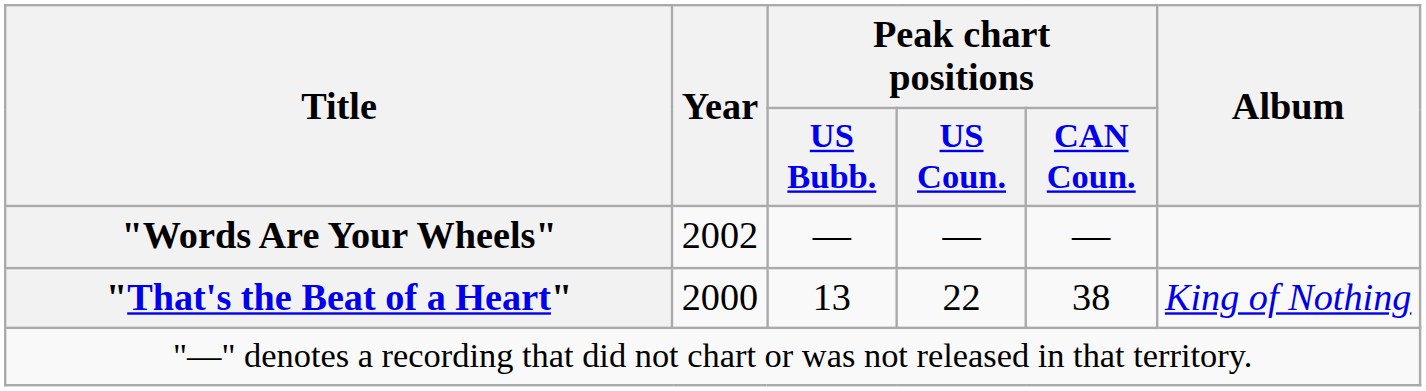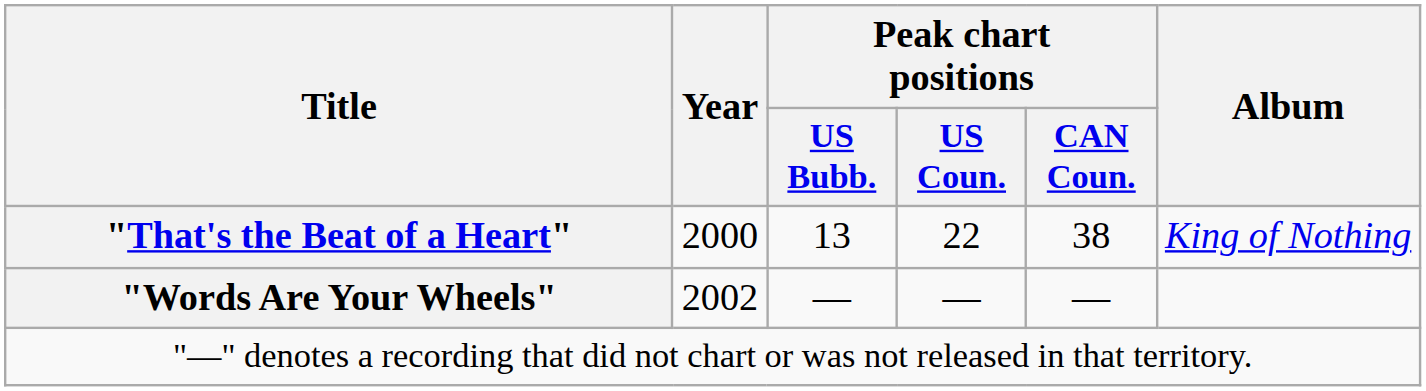 <table class="wikitable plainrowheaders" style="text-align:center;" border="1">
 <tr>
 <th scope="col" rowspan="2" style="width:17em;">Title</th>
 <th scope="col" rowspan="2">Year</th>
 <th scope="col" colspan="3">Peak chart<br>positions</th>
 <th scope="col" rowspan="2">Album</th>
 </tr>
 <tr>
 <th scope="col" style="width:3.3em;font-size:90%;"><a href='#'>US<br>Bubb.</a><br></th>
 <th scope="col" style="width:3.3em;font-size:90%;"><a href='#'>US<br>Coun.</a><br></th>
 <th scope="col" style="width:3.3em;font-size:90%;"><a href='#'>CAN<br>Coun.</a><br></th>
 </tr>
 <tr>
+<th scope="row">"<a href='#'>That's the Beat of a Heart</a>"<br></th>
+<td>2000</td>
+<td>13</td>
+<td>22</td>
+<td>38</td>
+<td><em><a href='#'>King of Nothing</a></em></td>
+</tr>
+<tr>
 <th scope="row">"Words Are Your Wheels"<br></th>
 <td>2002</td>
 <td>—</td>
 <td>—</td>
 <td>—</td>
 <td></td>
 </tr>
 <tr>
-<th scope="row">"<a href='#'>That's the Beat of a Heart</a>"<br></th>
-<td>2000</td>
-<td>13</td>
-<td>22</td>
-<td>38</td>
-<td><em><a href='#'>King of Nothing</a></em></td>
-</tr>
-<tr>
 <td colspan="6" style="font-size:90%">"—" denotes a recording that did not chart or was not released in that territory.</td>
 </tr>
 </table>
